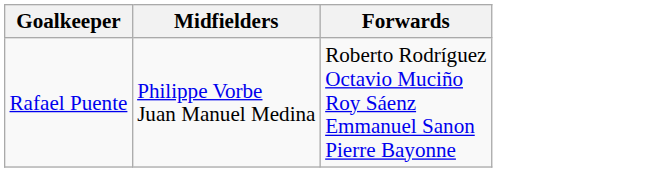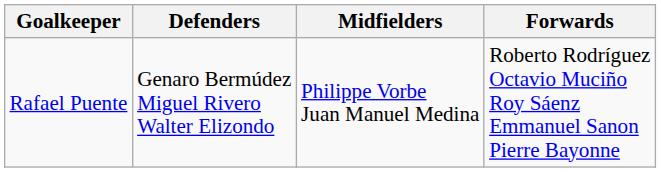 <table class="wikitable">
 <tr>
 <th>Goalkeeper</th>
+<th>Defenders</th>
 <th>Midfielders</th>
 <th>Forwards</th>
 </tr>
 <tr>
 <td> <a href='#'>Rafael Puente</a></td>
+<td> Genaro Bermúdez<br> <a href='#'>Miguel Rivero</a><br> <a href='#'>Walter Elizondo</a></td>
 <td> <a href='#'>Philippe Vorbe</a><br> Juan Manuel Medina</td>
 <td> Roberto Rodríguez<br> <a href='#'>Octavio Muciño</a><br> <a href='#'>Roy Sáenz</a><br> <a href='#'>Emmanuel Sanon</a><br> <a href='#'>Pierre Bayonne</a></td>
 </tr>
 </table>
